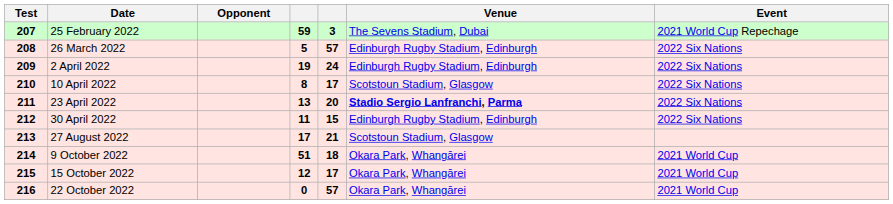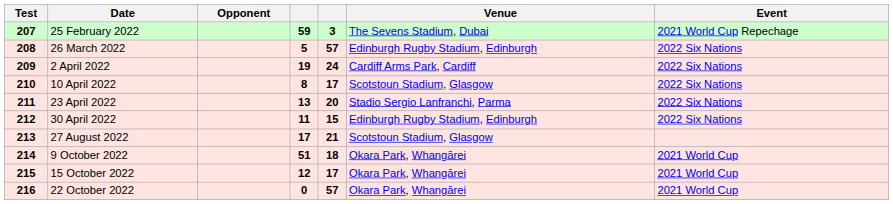 <table class="wikitable sortable" style="width:100%">
 <tr>
 <th>Test</th>
 <th>Date</th>
 <th>Opponent</th>
 <th></th>
 <th></th>
 <th>Venue</th>
 <th>Event</th>
 </tr>
 <tr bgcolor="CCFFCC">
 <td align="center"><strong>207</strong></td>
 <td>25 February 2022</td>
 <td></td>
 <td align="center"><strong>59</strong></td>
 <td align="center"><strong>3</strong></td>
 <td><a href='#'>The Sevens Stadium</a>, <a href='#'>Dubai</a></td>
 <td><a href='#'>2021 World Cup</a> Repechage</td>
 </tr>
 <tr bgcolor="FFE4E1">
 <td align="center"><strong>208</strong></td>
 <td>26 March 2022</td>
 <td></td>
 <td align="center"><strong>5</strong></td>
 <td align="center"><strong>57</strong></td>
 <td><a href='#'>Edinburgh Rugby Stadium</a>, <a href='#'>Edinburgh</a></td>
 <td><a href='#'>2022 Six Nations</a></td>
 </tr>
 <tr bgcolor="FFE4E1">
 <td align="center"><strong>209</strong></td>
 <td>2 April 2022</td>
 <td></td>
 <td align="center"><strong>19</strong></td>
 <td align="center"><strong>24</strong></td>
-<td><a href='#'>Edinburgh Rugby Stadium</a>, <a href='#'>Edinburgh</a></td>
+<td><a href='#'>Cardiff Arms Park</a>, <a href='#'>Cardiff</a></td>
 <td><a href='#'>2022 Six Nations</a></td>
 </tr>
 <tr bgcolor="FFE4E1">
 <td align="center"><strong>210</strong></td>
 <td>10 April 2022</td>
 <td></td>
 <td align="center"><strong>8</strong></td>
 <td align="center"><strong>17</strong></td>
 <td><a href='#'>Scotstoun Stadium</a>, <a href='#'>Glasgow</a></td>
 <td><a href='#'>2022 Six Nations</a></td>
 </tr>
 <tr bgcolor="FFE4E1">
 <td align="center"><strong>211</strong></td>
 <td>23 April 2022</td>
 <td></td>
 <td align="center"><strong>13</strong></td>
 <td align="center"><strong>20</strong></td>
-<td><strong><a href='#'>Stadio Sergio Lanfranchi</a>, <a href='#'>Parma</a></strong></td>
+<td><a href='#'>Stadio Sergio Lanfranchi</a>, <a href='#'>Parma</a></td>
 <td><a href='#'>2022 Six Nations</a></td>
 </tr>
 <tr bgcolor="FFE4E1">
 <td align="center"><strong>212</strong></td>
 <td>30 April 2022</td>
 <td></td>
 <td align="center"><strong>11</strong></td>
 <td align="center"><strong>15</strong></td>
 <td><a href='#'>Edinburgh Rugby Stadium</a>, <a href='#'>Edinburgh</a></td>
 <td><a href='#'>2022 Six Nations</a></td>
 </tr>
 <tr bgcolor="FFE4E1">
 <td align="center"><strong>213</strong></td>
 <td>27 August 2022</td>
 <td></td>
 <td align="center"><strong>17</strong></td>
 <td align="center"><strong>21</strong></td>
 <td><a href='#'>Scotstoun Stadium</a>, <a href='#'>Glasgow</a></td>
 <td></td>
 </tr>
 <tr bgcolor="FFE4E1">
 <td align="center"><strong>214</strong></td>
 <td>9 October 2022</td>
 <td></td>
 <td align="center"><strong>51</strong></td>
 <td align="center"><strong>18</strong></td>
 <td><a href='#'>Okara Park</a>, <a href='#'>Whangārei</a></td>
 <td><a href='#'>2021 World Cup</a></td>
 </tr>
 <tr bgcolor="FFE4E1">
 <td align="center"><strong>215</strong></td>
 <td>15 October 2022</td>
 <td></td>
 <td align="center"><strong>12</strong></td>
 <td align="center"><strong>17</strong></td>
 <td><a href='#'>Okara Park</a>, <a href='#'>Whangārei</a></td>
 <td><a href='#'>2021 World Cup</a></td>
 </tr>
 <tr bgcolor="FFE4E1">
 <td align="center"><strong>216</strong></td>
 <td>22 October 2022</td>
 <td></td>
 <td align="center"><strong>0</strong></td>
 <td align="center"><strong>57</strong></td>
 <td><a href='#'>Okara Park</a>, <a href='#'>Whangārei</a></td>
 <td><a href='#'>2021 World Cup</a></td>
 </tr>
 </table>
